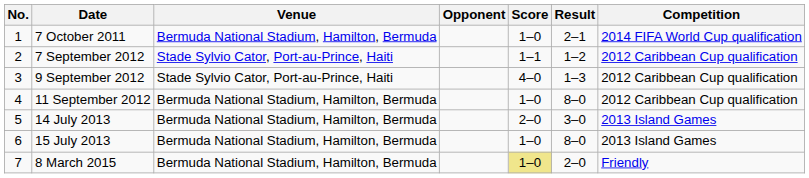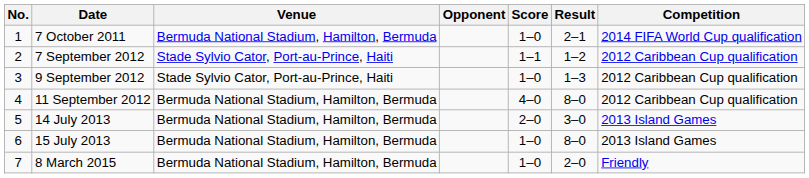 <table class="wikitable sortable">
 <tr>
 <th scope="col">No.</th>
 <th scope="col">Date</th>
 <th scope="col">Venue</th>
 <th scope="col">Opponent</th>
 <th scope="col">Score</th>
 <th scope="col">Result</th>
 <th scope="col">Competition</th>
 </tr>
 <tr>
 <td style="text-align:center">1</td>
 <td>7 October 2011</td>
 <td><a href='#'>Bermuda National Stadium</a>, <a href='#'>Hamilton</a>, <a href='#'>Bermuda</a></td>
 <td></td>
 <td style="text-align:center">1–0</td>
 <td style="text-align:center">2–1</td>
 <td><a href='#'>2014 FIFA World Cup qualification</a></td>
 </tr>
 <tr>
 <td style="text-align:center">2</td>
 <td>7 September 2012</td>
 <td><a href='#'>Stade Sylvio Cator</a>, <a href='#'>Port-au-Prince</a>, <a href='#'>Haiti</a></td>
 <td></td>
 <td style="text-align:center">1–1</td>
 <td style="text-align:center">1–2</td>
 <td><a href='#'>2012 Caribbean Cup qualification</a></td>
 </tr>
 <tr>
 <td style="text-align:center">3</td>
 <td>9 September 2012</td>
 <td>Stade Sylvio Cator, Port-au-Prince, Haiti</td>
 <td></td>
-<td style="text-align:center">4–0</td>
+<td style="text-align:center">1–0</td>
 <td style="text-align:center">1–3</td>
 <td>2012 Caribbean Cup qualification</td>
 </tr>
 <tr>
 <td style="text-align:center">4</td>
 <td>11 September 2012</td>
 <td>Bermuda National Stadium, Hamilton, Bermuda</td>
 <td></td>
-<td style="text-align:center">1–0</td>
+<td style="text-align:center">4–0</td>
 <td style="text-align:center">8–0</td>
 <td>2012 Caribbean Cup qualification</td>
 </tr>
 <tr>
 <td style="text-align:center">5</td>
 <td>14 July 2013</td>
 <td>Bermuda National Stadium, Hamilton, Bermuda</td>
 <td></td>
 <td style="text-align:center">2–0</td>
 <td style="text-align:center">3–0</td>
 <td><a href='#'>2013 Island Games</a></td>
 </tr>
 <tr>
 <td style="text-align:center">6</td>
 <td>15 July 2013</td>
 <td>Bermuda National Stadium, Hamilton, Bermuda</td>
 <td></td>
 <td style="text-align:center">1–0</td>
 <td style="text-align:center">8–0</td>
 <td>2013 Island Games</td>
 </tr>
 <tr>
 <td style="text-align:center">7</td>
 <td>8 March 2015</td>
 <td>Bermuda National Stadium, Hamilton, Bermuda</td>
 <td></td>
-<td style="background: khaki; text-align:center">1–0</td>
+<td style="text-align:center">1–0</td>
 <td style="text-align:center">2–0</td>
 <td><a href='#'>Friendly</a></td>
 </tr>
 </table>
